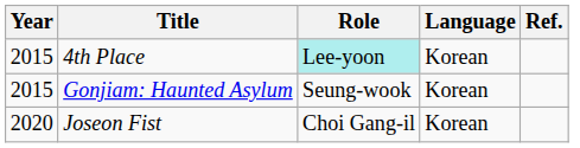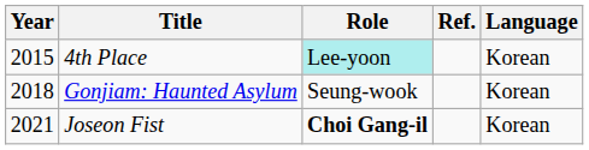 <table class="wikitable">
 <tr>
 <th>Year</th>
 <th>Title</th>
 <th>Role</th>
+<th>Ref.</th>
 <th>Language</th>
-<th>Ref.</th>
 </tr>
 <tr>
 <td>2015</td>
 <td><em>4th Place</em></td>
 <td style="background: paleturquoise;">Lee-yoon</td>
+<td></td>
 <td>Korean</td>
-<td></td>
 </tr>
 <tr>
-<td>2015</td>
+<td>2018</td>
 <td><em><a href='#'>Gonjiam: Haunted Asylum</a></em></td>
 <td>Seung-wook</td>
+<td></td>
 <td>Korean</td>
-<td></td>
 </tr>
 <tr>
-<td>2020</td>
+<td>2021</td>
 <td><em>Joseon Fist</em></td>
-<td>Choi Gang-il</td>
+<td><strong>Choi Gang-il</strong></td>
+<td></td>
 <td>Korean</td>
-<td></td>
 </tr>
 </table>
